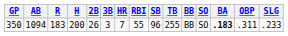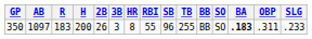 <table class="wikitable">
 <tr>
 <th><a href='#'>GP</a></th>
 <th><a href='#'>AB</a></th>
 <th><a href='#'>R</a></th>
 <th><a href='#'>H</a></th>
 <th><a href='#'>2B</a></th>
 <th><a href='#'>3B</a></th>
 <th><a href='#'>HR</a></th>
 <th><a href='#'>RBI</a></th>
 <th><a href='#'>SB</a></th>
 <th><a href='#'>TB</a></th>
 <th><a href='#'>BB</a></th>
 <th><a href='#'>SO</a></th>
 <th><a href='#'>BA</a></th>
 <th><a href='#'>OBP</a></th>
 <th><a href='#'>SLG</a></th>
 </tr>
 <tr align=center>
 <td>350</td>
-<td>1094</td>
+<td>1097</td>
 <td>183</td>
 <td>200</td>
 <td>26</td>
 <td>3</td>
-<td>7</td>
+<td>8</td>
 <td>55</td>
 <td>96</td>
 <td>255</td>
 <td>BB</td>
 <td>SO</td>
 <td><strong>.183</strong></td>
 <td>.311</td>
 <td>.233</td>
 </tr>
 </table>
